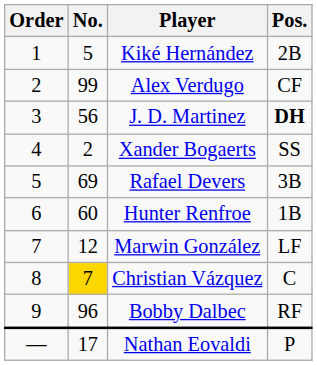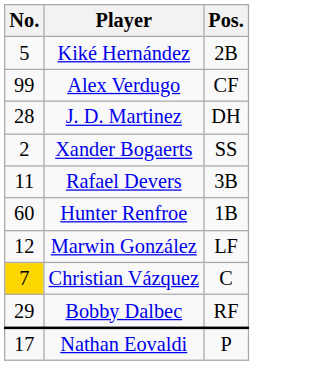 <table class="wikitable plainrowheaders" style="text-align:center;">
 <tr>
-<th>Order</th>
 <th>No.</th>
 <th>Player</th>
 <th>Pos.</th>
 </tr>
 <tr>
-<td>1</td>
 <td>5</td>
 <td><a href='#'>Kiké Hernández</a></td>
 <td>2B</td>
 </tr>
 <tr>
-<td>2</td>
 <td>99</td>
 <td><a href='#'>Alex Verdugo</a></td>
 <td>CF</td>
 </tr>
 <tr>
-<td>3</td>
-<td>56</td>
+<td>28</td>
 <td><a href='#'>J. D. Martinez</a></td>
-<td><strong>DH</strong></td>
+<td>DH</td>
 </tr>
 <tr>
-<td>4</td>
 <td>2</td>
 <td><a href='#'>Xander Bogaerts</a></td>
 <td>SS</td>
 </tr>
 <tr>
-<td>5</td>
-<td>69</td>
+<td>11</td>
 <td><a href='#'>Rafael Devers</a></td>
 <td>3B</td>
 </tr>
 <tr>
-<td>6</td>
 <td>60</td>
 <td><a href='#'>Hunter Renfroe</a></td>
 <td>1B</td>
 </tr>
 <tr>
-<td>7</td>
 <td>12</td>
 <td><a href='#'>Marwin González</a></td>
 <td>LF</td>
 </tr>
 <tr>
-<td>8</td>
 <td style="background: gold;">7</td>
 <td><a href='#'>Christian Vázquez</a></td>
 <td>C</td>
 </tr>
 <tr style="border-bottom:2px solid black">
-<td>9</td>
-<td>96</td>
+<td>29</td>
 <td><a href='#'>Bobby Dalbec</a></td>
 <td>RF</td>
 </tr>
 <tr>
-<td>—</td>
 <td>17</td>
 <td><a href='#'>Nathan Eovaldi</a></td>
 <td>P</td>
 </tr>
 </table>
